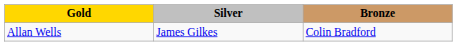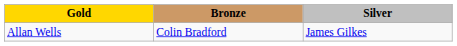 <table class="wikitable" style="text-align:left">
 <tr align="center">
 <td width=200 bgcolor=gold><strong>Gold</strong></td>
+<td width=200 bgcolor=CC9966><strong>Bronze</strong></td>
 <td width=200 bgcolor=silver><strong>Silver</strong></td>
-<td width=200 bgcolor=CC9966><strong>Bronze</strong></td>
 </tr>
 <tr>
 <td><a href='#'>Allan Wells</a><br><em></em></td>
+<td><a href='#'>Colin Bradford</a><br><em></em></td>
 <td><a href='#'>James Gilkes</a><br><em></em></td>
-<td><a href='#'>Colin Bradford</a><br><em></em></td>
 </tr>
 </table>
